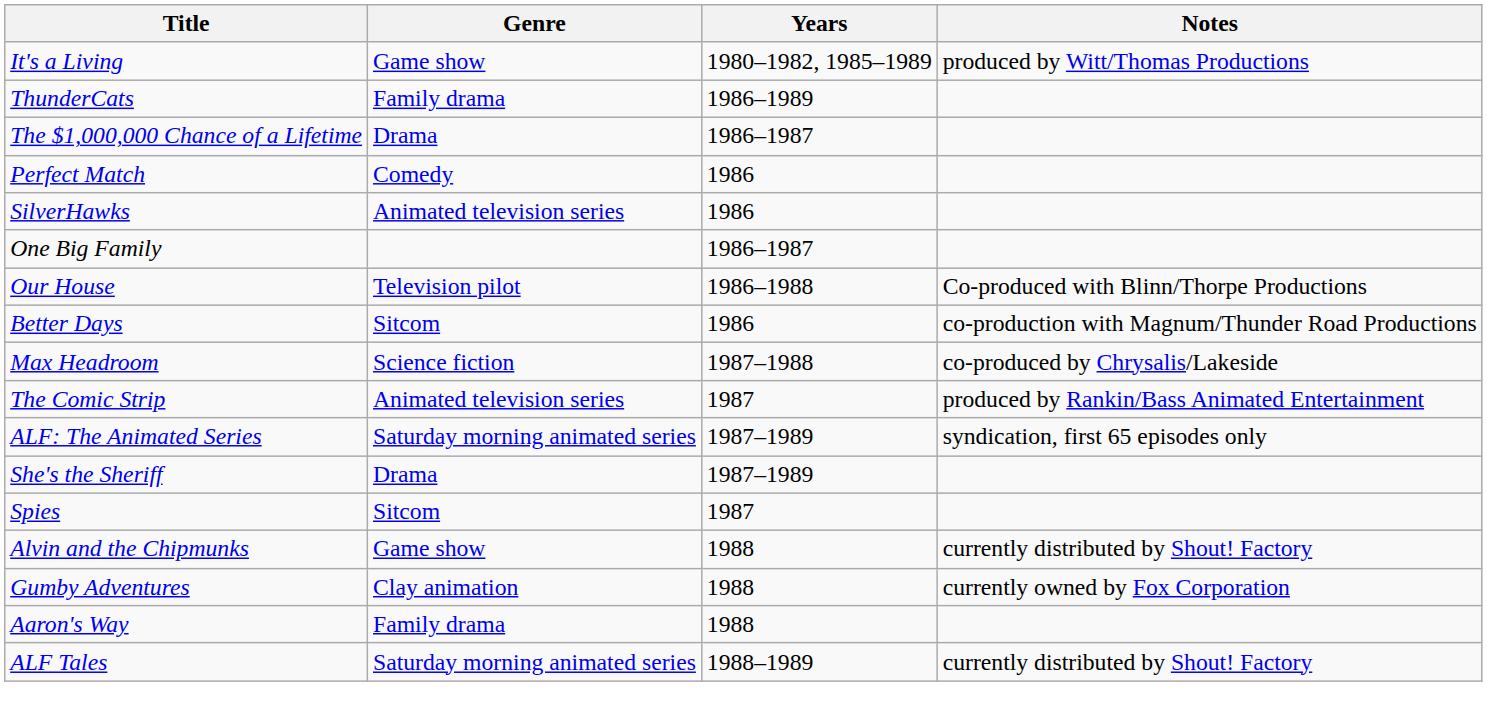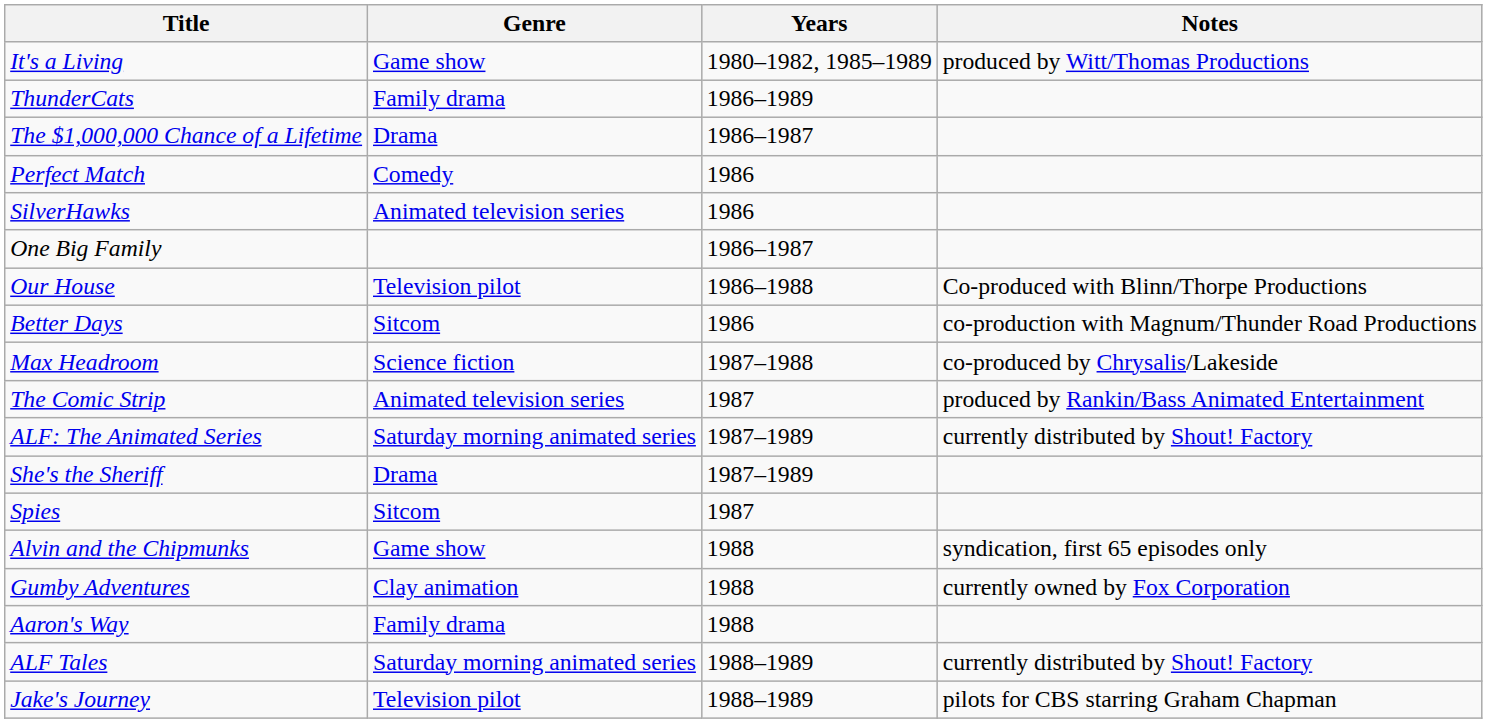 <table class="wikitable sortable">
 <tr>
 <th>Title</th>
 <th>Genre</th>
 <th>Years</th>
 <th>Notes</th>
 </tr>
 <tr>
 <td><em><a href='#'>It's a Living</a></em></td>
 <td><a href='#'>Game show</a></td>
 <td>1980–1982, 1985–1989</td>
 <td>produced by <a href='#'>Witt/Thomas Productions</a></td>
 </tr>
 <tr>
 <td><em><a href='#'>ThunderCats</a></em></td>
 <td><a href='#'>Family drama</a></td>
 <td>1986–1989</td>
 <td></td>
 </tr>
 <tr>
 <td><em><a href='#'>The $1,000,000 Chance of a Lifetime</a></em></td>
 <td><a href='#'>Drama</a></td>
 <td>1986–1987</td>
 <td></td>
 </tr>
 <tr>
 <td><em><a href='#'>Perfect Match</a></em></td>
 <td><a href='#'>Comedy</a></td>
 <td>1986</td>
 <td></td>
 </tr>
 <tr>
 <td><em><a href='#'>SilverHawks</a></em></td>
 <td><a href='#'>Animated television series</a></td>
 <td>1986</td>
 <td></td>
 </tr>
 <tr>
 <td><em>One Big Family</em></td>
 <td></td>
 <td>1986–1987</td>
 <td></td>
 </tr>
 <tr>
 <td><em><a href='#'>Our House</a></em></td>
 <td><a href='#'>Television pilot</a></td>
 <td>1986–1988</td>
 <td>Co-produced with Blinn/Thorpe Productions</td>
 </tr>
 <tr>
 <td><em><a href='#'>Better Days</a></em></td>
 <td><a href='#'>Sitcom</a></td>
 <td>1986</td>
 <td>co-production with Magnum/Thunder Road Productions</td>
 </tr>
 <tr>
 <td><em><a href='#'>Max Headroom</a></em></td>
 <td><a href='#'>Science fiction</a></td>
 <td>1987–1988</td>
 <td>co-produced by <a href='#'>Chrysalis</a>/Lakeside</td>
 </tr>
 <tr>
 <td><em><a href='#'>The Comic Strip</a></em></td>
 <td><a href='#'>Animated television series</a></td>
 <td>1987</td>
 <td>produced by <a href='#'>Rankin/Bass Animated Entertainment</a></td>
 </tr>
 <tr>
 <td><em><a href='#'>ALF: The Animated Series</a></em></td>
 <td><a href='#'>Saturday morning animated series</a></td>
 <td>1987–1989</td>
-<td>syndication, first 65 episodes only</td>
+<td>currently distributed by <a href='#'>Shout! Factory</a></td>
 </tr>
 <tr>
 <td><em><a href='#'>She's the Sheriff</a></em></td>
 <td><a href='#'>Drama</a></td>
 <td>1987–1989</td>
 <td></td>
 </tr>
 <tr>
 <td><em><a href='#'>Spies</a></em></td>
 <td><a href='#'>Sitcom</a></td>
 <td>1987</td>
 <td></td>
 </tr>
 <tr>
 <td><em><a href='#'>Alvin and the Chipmunks</a></em></td>
 <td><a href='#'>Game show</a></td>
 <td>1988</td>
-<td>currently distributed by <a href='#'>Shout! Factory</a></td>
+<td>syndication, first 65 episodes only</td>
 </tr>
 <tr>
 <td><em><a href='#'>Gumby Adventures</a></em></td>
 <td><a href='#'>Clay animation</a></td>
 <td>1988</td>
 <td>currently owned by <a href='#'>Fox Corporation</a></td>
 </tr>
 <tr>
 <td><em><a href='#'>Aaron's Way</a></em></td>
 <td><a href='#'>Family drama</a></td>
 <td>1988</td>
 <td></td>
 </tr>
 <tr>
 <td><em><a href='#'>ALF Tales</a></em></td>
 <td><a href='#'>Saturday morning animated series</a></td>
 <td>1988–1989</td>
 <td>currently distributed by <a href='#'>Shout! Factory</a></td>
 </tr>
+<tr>
+<td><em><a href='#'>Jake's Journey</a></em></td>
+<td><a href='#'>Television pilot</a></td>
+<td>1988–1989</td>
+<td>pilots for CBS starring Graham Chapman</td>
+</tr>
 </table>
